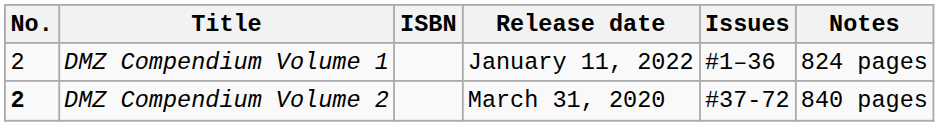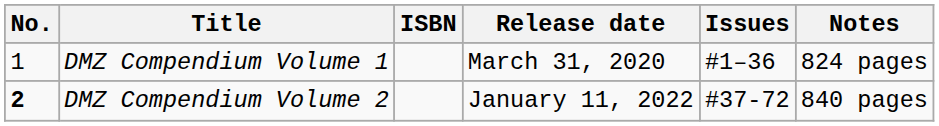 <table class="wikitable">
 <tr>
 <th>No.</th>
 <th>Title</th>
 <th>ISBN</th>
 <th>Release date</th>
 <th>Issues</th>
 <th>Notes</th>
 </tr>
 <tr>
-<td>2</td>
+<td>1</td>
 <td><em>DMZ Compendium Volume 1</em></td>
 <td></td>
-<td>January 11, 2022</td>
+<td>March 31, 2020</td>
 <td>#1–36</td>
 <td>824 pages</td>
 </tr>
 <tr>
 <td><strong>2</strong></td>
 <td><em>DMZ Compendium Volume 2</em></td>
 <td></td>
-<td>March 31, 2020</td>
+<td>January 11, 2022</td>
 <td>#37-72</td>
 <td>840 pages</td>
 </tr>
 </table>
